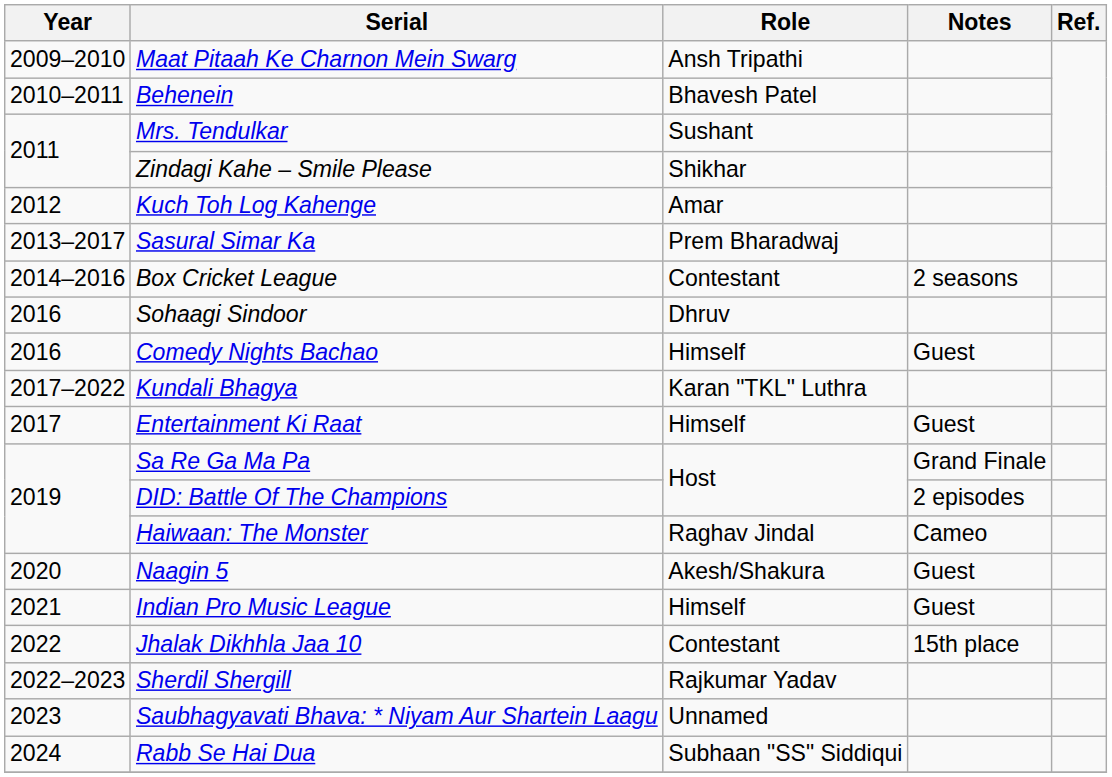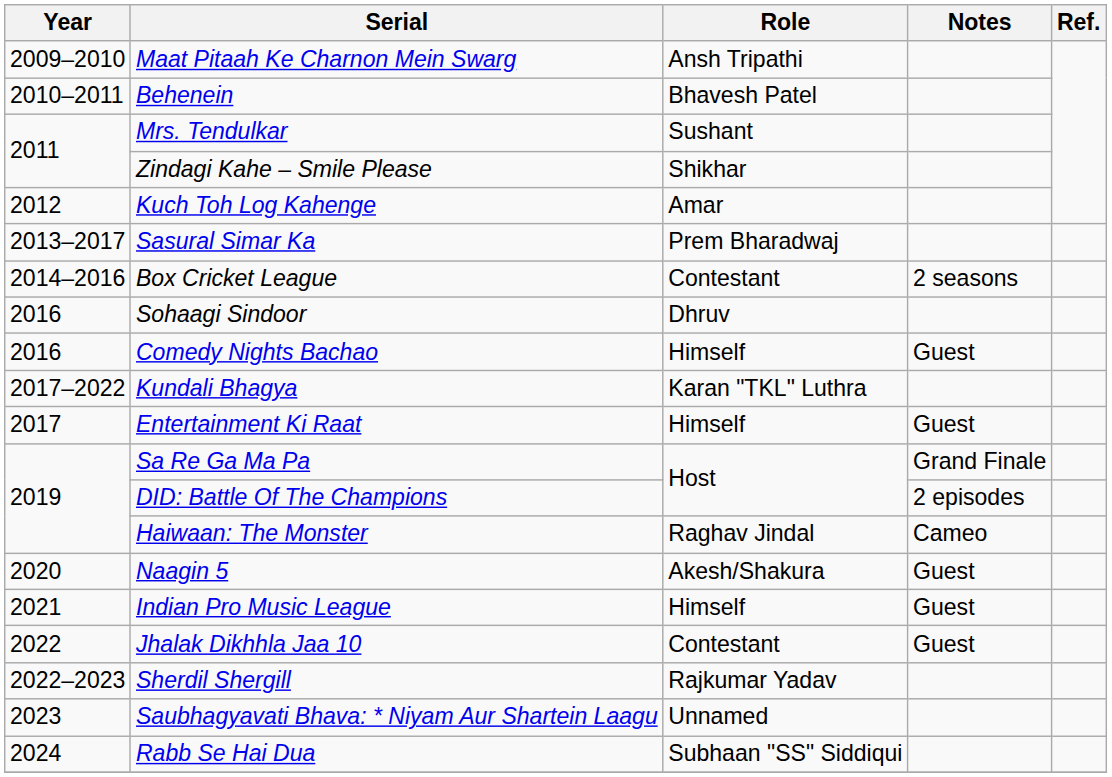 <table class="wikitable">
 <tr>
 <th>Year</th>
 <th>Serial</th>
 <th>Role</th>
 <th>Notes</th>
 <th>Ref.</th>
 </tr>
 <tr>
 <td>2009–2010</td>
 <td><em><a href='#'>Maat Pitaah Ke Charnon Mein Swarg</a></em></td>
 <td>Ansh Tripathi</td>
 <td></td>
 <td rowspan="5"></td>
 </tr>
 <tr>
 <td>2010–2011</td>
 <td><em><a href='#'>Behenein</a></em></td>
 <td>Bhavesh Patel</td>
 </tr>
 <tr>
 <td rowspan="2">2011</td>
 <td><em><a href='#'>Mrs. Tendulkar</a></em></td>
 <td>Sushant</td>
 <td></td>
 </tr>
 <tr>
 <td><em>Zindagi Kahe – Smile Please</em></td>
 <td>Shikhar</td>
 <td></td>
 </tr>
 <tr>
 <td>2012</td>
 <td><em><a href='#'>Kuch Toh Log Kahenge</a></em></td>
 <td>Amar</td>
 <td></td>
 </tr>
 <tr>
 <td>2013–2017</td>
 <td><em><a href='#'>Sasural Simar Ka</a></em></td>
 <td>Prem Bharadwaj</td>
 <td></td>
 <td></td>
 </tr>
 <tr>
 <td>2014–2016</td>
 <td><em>Box Cricket League</em></td>
 <td>Contestant</td>
 <td>2 seasons</td>
 <td></td>
 </tr>
 <tr>
 <td>2016</td>
 <td><em>Sohaagi Sindoor</em></td>
 <td>Dhruv</td>
 <td></td>
 <td></td>
 </tr>
 <tr>
 <td>2016</td>
 <td><em><a href='#'>Comedy Nights Bachao</a></em></td>
 <td>Himself</td>
 <td>Guest</td>
 <td></td>
 </tr>
 <tr>
 <td>2017–2022</td>
 <td><em><a href='#'>Kundali Bhagya</a></em></td>
 <td>Karan "TKL" Luthra</td>
 <td></td>
 <td></td>
 </tr>
 <tr>
 <td>2017</td>
 <td><em><a href='#'>Entertainment Ki Raat</a></em></td>
 <td>Himself</td>
 <td>Guest</td>
 <td></td>
 </tr>
 <tr>
 <td rowspan="3">2019</td>
 <td><em><a href='#'>Sa Re Ga Ma Pa</a></em></td>
 <td rowspan="2">Host</td>
 <td>Grand Finale</td>
 <td></td>
 </tr>
 <tr>
 <td><em><a href='#'>DID: Battle Of The Champions</a></em></td>
 <td>2 episodes</td>
 <td></td>
 </tr>
 <tr>
 <td><em><a href='#'>Haiwaan: The Monster</a></em></td>
 <td>Raghav Jindal</td>
 <td>Cameo</td>
 <td></td>
 </tr>
 <tr>
 <td>2020</td>
 <td><em><a href='#'>Naagin 5</a></em></td>
 <td>Akesh/Shakura</td>
 <td>Guest</td>
 <td></td>
 </tr>
 <tr>
 <td>2021</td>
 <td><em><a href='#'>Indian Pro Music League</a></em></td>
 <td>Himself</td>
 <td>Guest</td>
 <td></td>
 </tr>
 <tr>
 <td>2022</td>
 <td><em><a href='#'>Jhalak Dikhhla Jaa 10</a></em></td>
 <td>Contestant</td>
-<td>15th place</td>
+<td>Guest</td>
 <td></td>
 </tr>
 <tr>
 <td>2022–2023</td>
 <td><em><a href='#'>Sherdil Shergill</a></em></td>
 <td>Rajkumar Yadav</td>
 <td></td>
 <td></td>
 </tr>
 <tr>
 <td>2023</td>
 <td><em><a href='#'>Saubhagyavati Bhava: * Niyam Aur Shartein Laagu</a></em></td>
 <td>Unnamed</td>
 <td></td>
 <td></td>
 </tr>
 <tr>
 <td>2024</td>
 <td><em><a href='#'>Rabb Se Hai Dua</a></em></td>
 <td>Subhaan "SS" Siddiqui</td>
 <td></td>
 <td></td>
 </tr>
 <tr>
 </tr>
 </table>
